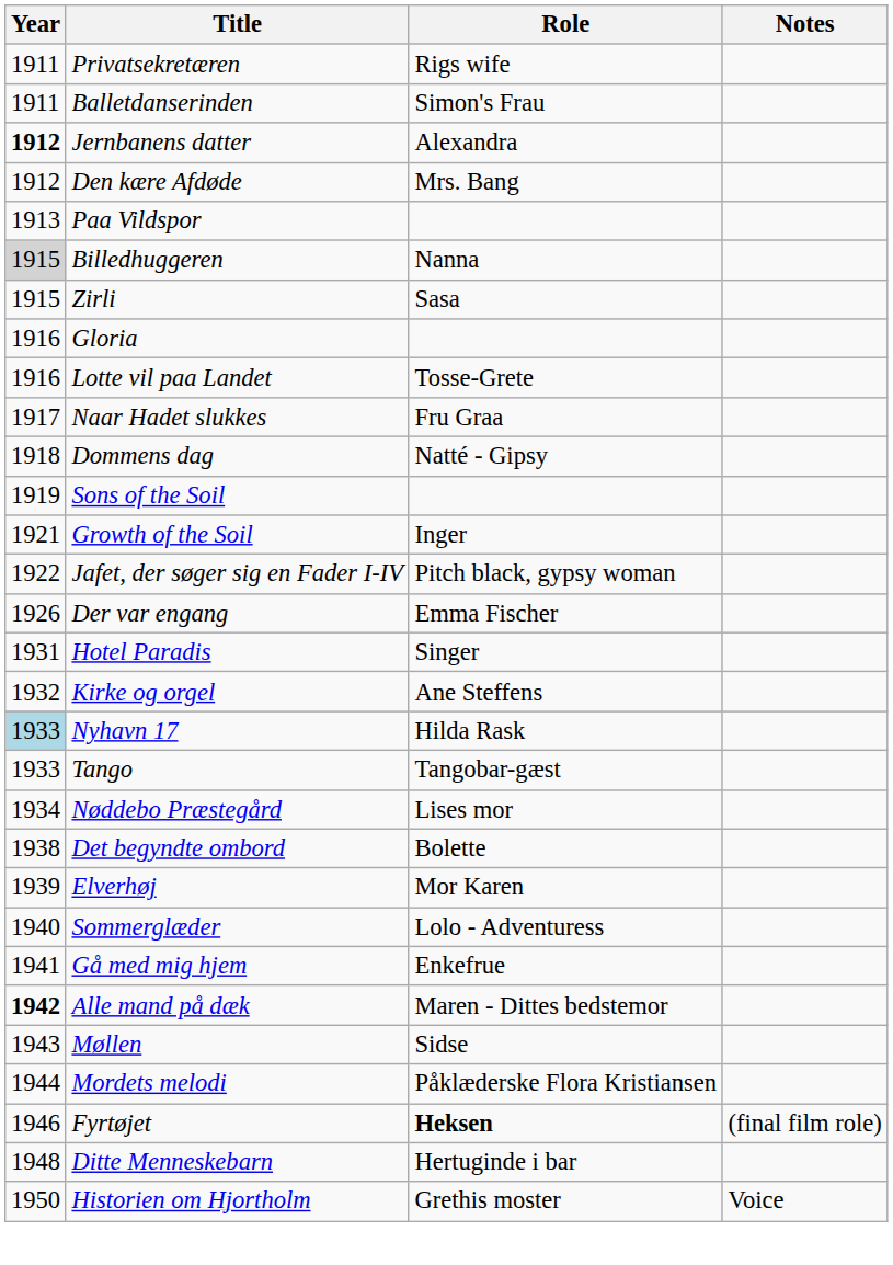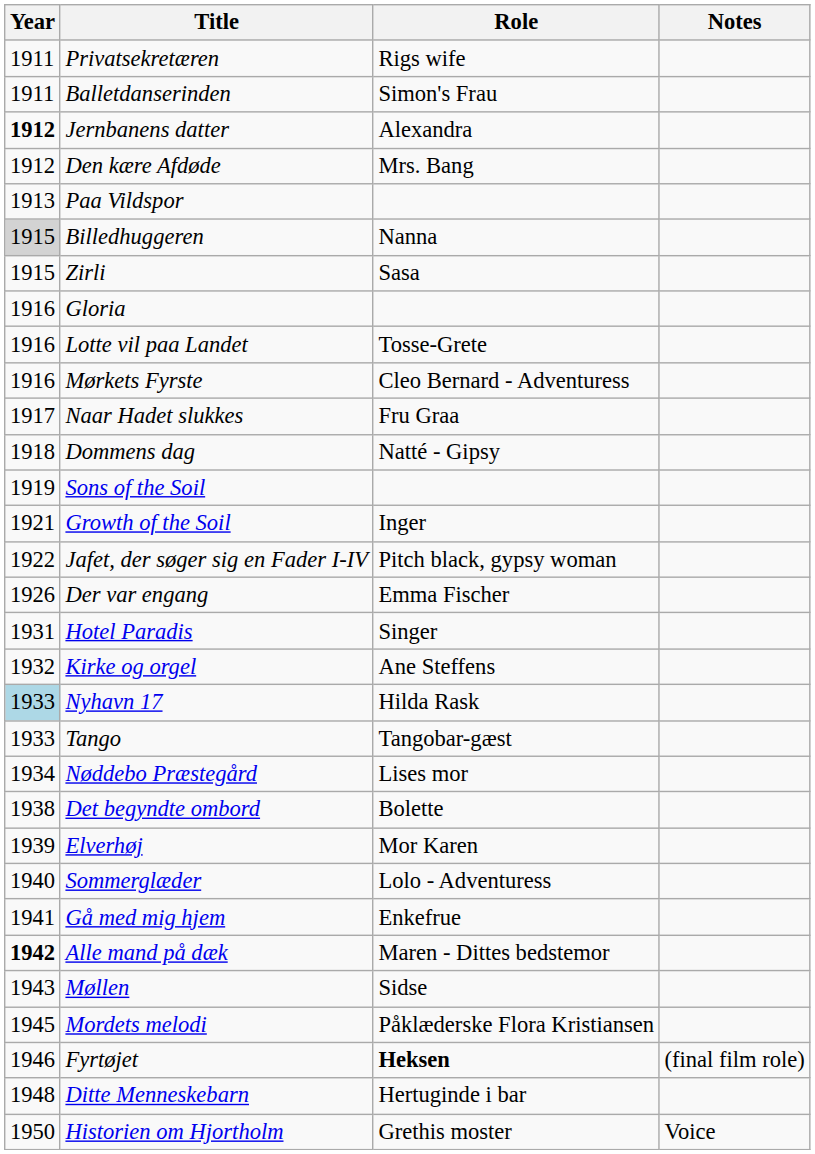 <table class="wikitable">
 <tr>
 <th>Year</th>
 <th>Title</th>
 <th>Role</th>
 <th>Notes</th>
 </tr>
 <tr>
 <td>1911</td>
 <td><em>Privatsekretæren</em></td>
 <td>Rigs wife</td>
 <td></td>
 </tr>
 <tr>
 <td>1911</td>
 <td><em>Balletdanserinden</em></td>
 <td>Simon's Frau</td>
 <td></td>
 </tr>
 <tr>
 <td><strong>1912</strong></td>
 <td><em>Jernbanens datter</em></td>
 <td>Alexandra</td>
 <td></td>
 </tr>
 <tr>
 <td>1912</td>
 <td><em>Den kære Afdøde</em></td>
 <td>Mrs. Bang</td>
 <td></td>
 </tr>
 <tr>
 <td>1913</td>
 <td><em>Paa Vildspor</em></td>
 <td></td>
 <td></td>
 </tr>
 <tr>
 <td style="background: lightgrey;">1915</td>
 <td><em>Billedhuggeren</em></td>
 <td>Nanna</td>
 <td></td>
 </tr>
 <tr>
 <td>1915</td>
 <td><em>Zirli</em></td>
 <td>Sasa</td>
 <td></td>
 </tr>
 <tr>
 <td>1916</td>
 <td><em>Gloria</em></td>
 <td></td>
 <td></td>
 </tr>
 <tr>
 <td>1916</td>
 <td><em>Lotte vil paa Landet</em></td>
 <td>Tosse-Grete</td>
+<td></td>
+</tr>
+<tr>
+<td>1916</td>
+<td><em>Mørkets Fyrste</em></td>
+<td>Cleo Bernard - Adventuress</td>
 <td></td>
 </tr>
 <tr>
 <td>1917</td>
 <td><em>Naar Hadet slukkes</em></td>
 <td>Fru Graa</td>
 <td></td>
 </tr>
 <tr>
 <td>1918</td>
 <td><em>Dommens dag</em></td>
 <td>Natté - Gipsy</td>
 <td></td>
 </tr>
 <tr>
 <td>1919</td>
 <td><em><a href='#'>Sons of the Soil</a></em></td>
 <td></td>
 <td></td>
 </tr>
 <tr>
 <td>1921</td>
 <td><em><a href='#'>Growth of the Soil</a></em></td>
 <td>Inger</td>
 <td></td>
 </tr>
 <tr>
 <td>1922</td>
 <td><em>Jafet, der søger sig en Fader I-IV</em></td>
 <td>Pitch black, gypsy woman</td>
 <td></td>
 </tr>
 <tr>
 <td>1926</td>
 <td><em>Der var engang</em></td>
 <td>Emma Fischer</td>
 <td></td>
 </tr>
 <tr>
 <td>1931</td>
 <td><em><a href='#'>Hotel Paradis</a></em></td>
 <td>Singer</td>
 <td></td>
 </tr>
 <tr>
 <td>1932</td>
 <td><em><a href='#'>Kirke og orgel</a></em></td>
 <td>Ane Steffens</td>
 <td></td>
 </tr>
 <tr>
 <td style="background: lightblue;">1933</td>
 <td><em><a href='#'>Nyhavn 17</a></em></td>
 <td>Hilda Rask</td>
 <td></td>
 </tr>
 <tr>
 <td>1933</td>
 <td><em>Tango</em></td>
 <td>Tangobar-gæst</td>
 <td></td>
 </tr>
 <tr>
 <td>1934</td>
 <td><em><a href='#'>Nøddebo Præstegård</a></em></td>
 <td>Lises mor</td>
 <td></td>
 </tr>
 <tr>
 <td>1938</td>
 <td><em><a href='#'>Det begyndte ombord</a></em></td>
 <td>Bolette</td>
 <td></td>
 </tr>
 <tr>
 <td>1939</td>
 <td><em><a href='#'>Elverhøj</a></em></td>
 <td>Mor Karen</td>
 <td></td>
 </tr>
 <tr>
 <td>1940</td>
 <td><em><a href='#'>Sommerglæder</a></em></td>
 <td>Lolo - Adventuress</td>
 <td></td>
 </tr>
 <tr>
 <td>1941</td>
 <td><em><a href='#'>Gå med mig hjem</a></em></td>
 <td>Enkefrue</td>
 <td></td>
 </tr>
 <tr>
 <td><strong>1942</strong></td>
 <td><em><a href='#'>Alle mand på dæk</a></em></td>
 <td>Maren - Dittes bedstemor</td>
 <td></td>
 </tr>
 <tr>
 <td>1943</td>
 <td><em><a href='#'>Møllen</a></em></td>
 <td>Sidse</td>
 <td></td>
 </tr>
 <tr>
-<td>1944</td>
+<td>1945</td>
 <td><em><a href='#'>Mordets melodi</a></em></td>
 <td>Påklæderske Flora Kristiansen</td>
 <td></td>
 </tr>
 <tr>
 <td>1946</td>
 <td><em>Fyrtøjet</em></td>
 <td><strong>Heksen</strong></td>
 <td>(final film role)</td>
 </tr>
 <tr>
 <td>1948</td>
 <td><em><a href='#'>Ditte Menneskebarn</a></em></td>
 <td>Hertuginde i bar</td>
 <td></td>
 </tr>
 <tr>
 <td>1950</td>
 <td><em><a href='#'>Historien om Hjortholm</a></em></td>
 <td>Grethis moster</td>
 <td>Voice</td>
 </tr>
 </table>
